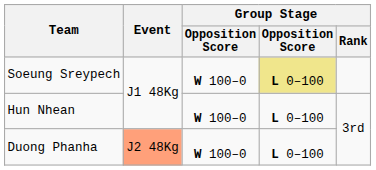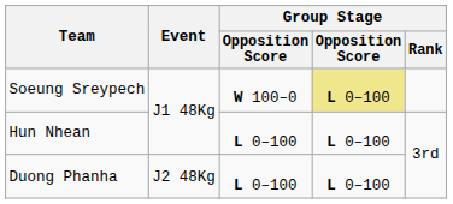 <table class="wikitable" style="font-size:90%">
 <tr>
 <th rowspan=2>Team</th>
 <th rowspan=2>Event</th>
 <th colspan=3>Group Stage</th>
 </tr>
 <tr style="font-size:95%">
 <th>Opposition<br>Score</th>
 <th>Opposition<br>Score</th>
 <th>Rank</th>
 </tr>
 <tr style="text-align:center">
 <td style="text-align:left">Soeung Sreypech</td>
 <td style="text-align:left" rowspan=2>J1 48Kg</td>
 <td><br><strong>W</strong> 100–0</td>
 <td style="background: khaki;"><br><strong>L</strong> 0–100</td>
 <td></td>
 </tr>
 <tr style="text-align:center">
 <td style="text-align:left">Hun Nhean</td>
-<td><br><strong>W</strong> 100–0</td>
+<td><br><strong>L</strong> 0–100</td>
 <td><br><strong>L</strong> 0–100</td>
 <td rowspan=2>3rd</td>
 </tr>
 <tr style="text-align:center">
 <td style="text-align:left">Duong Phanha</td>
-<td style="background: lightsalmon; text-align:left">J2 48Kg</td>
-<td><br><strong>W</strong> 100–0</td>
+<td style="text-align:left">J2 48Kg</td>
+<td><br><strong>L</strong> 0–100</td>
 <td><br><strong>L</strong> 0–100</td>
 </tr>
 </table>
